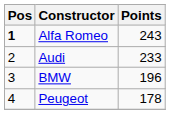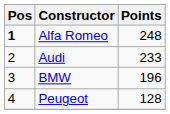 <table class="wikitable"   style="font-size:   85%;">
 <tr>
 <th>Pos</th>
 <th>Constructor</th>
 <th>Points</th>
 </tr>
 <tr>
 <td><strong>1</strong></td>
 <td> <a href='#'>Alfa Romeo</a></td>
-<td align="right">243</td>
+<td align="right">248</td>
 </tr>
 <tr>
 <td>2</td>
 <td> <a href='#'>Audi</a></td>
 <td align="right">233</td>
 </tr>
 <tr>
 <td>3</td>
 <td> <a href='#'>BMW</a></td>
 <td align="right">196</td>
 </tr>
 <tr>
 <td>4</td>
 <td> <a href='#'>Peugeot</a></td>
-<td align="right">178</td>
+<td align="right">128</td>
 </tr>
 <tr>
 </tr>
 </table>
